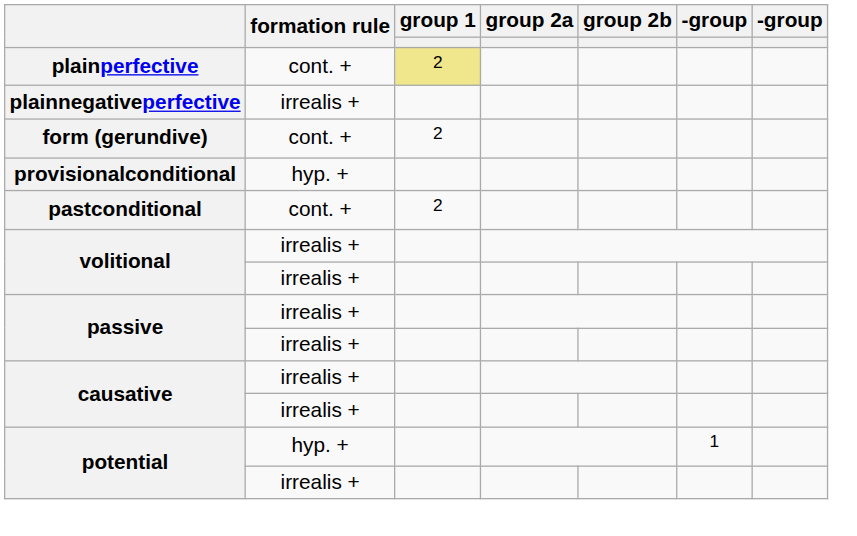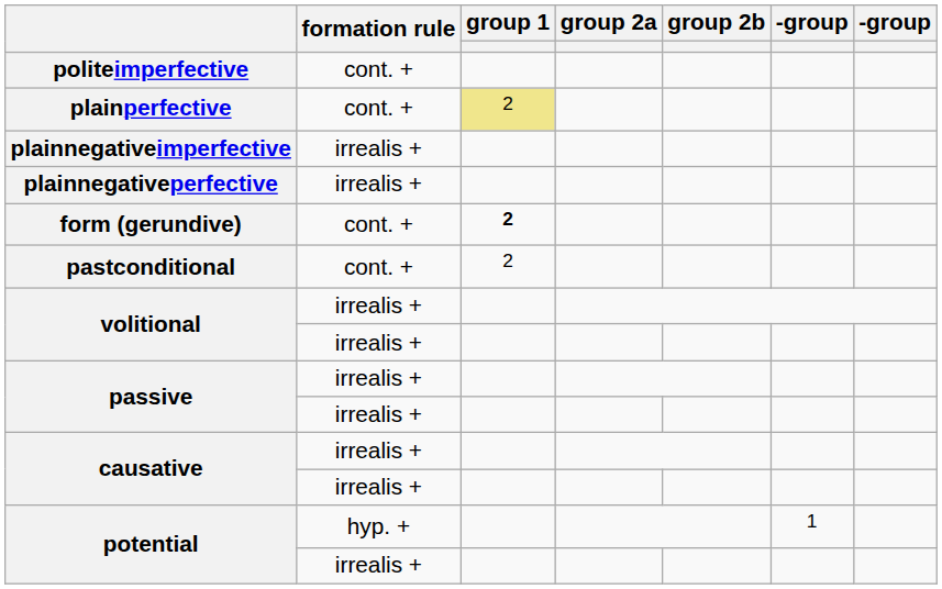 <table class="wikitable" style="text-align:center">
 <tr>
 <th rowspan="2"> </th>
 <th rowspan="2">formation rule</th>
 <th>group 1</th>
 <th>group 2a</th>
 <th>group 2b</th>
 <th>-group</th>
 <th>-group</th>
 </tr>
 <tr>
 <th></th>
 <th></th>
 <th></th>
 <th></th>
 <th></th>
 </tr>
 <tr>
+<th>polite<a href='#'>imperfective</a></th>
+<td>cont. + </td>
+<td></td>
+<td></td>
+<td></td>
+<td></td>
+<td></td>
+</tr>
+<tr>
 <th>plain<a href='#'>perfective</a></th>
 <td>cont. + </td>
 <td style="background: khaki;"><sup>2</sup></td>
+<td></td>
+<td></td>
+<td></td>
+<td></td>
+</tr>
+<tr>
+<th>plainnegative<a href='#'>imperfective</a></th>
+<td>irrealis + </td>
+<td></td>
 <td></td>
 <td></td>
 <td></td>
 <td></td>
 </tr>
 <tr>
 <th>plainnegative<a href='#'>perfective</a></th>
 <td>irrealis + </td>
 <td></td>
 <td></td>
 <td></td>
 <td></td>
 <td></td>
 </tr>
 <tr>
 <th> form (gerundive)</th>
 <td>cont. + </td>
-<td><sup>2</sup></td>
-<td></td>
-<td></td>
-<td></td>
-<td></td>
-</tr>
-<tr>
-<th>provisionalconditional</th>
-<td>hyp. + </td>
-<td></td>
+<td><strong><sup>2</sup></strong></td>
 <td></td>
 <td></td>
 <td></td>
 <td></td>
 </tr>
 <tr>
 <th>pastconditional</th>
 <td>cont. + </td>
 <td><sup>2</sup></td>
 <td></td>
 <td></td>
 <td></td>
 <td></td>
 </tr>
 <tr>
 <th rowspan="2">volitional</th>
 <td>irrealis + </td>
 <td></td>
 <td colspan="4"></td>
 </tr>
 <tr>
 <td>irrealis + </td>
 <td></td>
 <td></td>
 <td></td>
 <td></td>
 <td></td>
 </tr>
 <tr>
 <th rowspan="2">passive</th>
 <td>irrealis + </td>
 <td></td>
 <td colspan="2"></td>
 <td></td>
 <td></td>
 </tr>
 <tr>
 <td>irrealis + </td>
 <td></td>
 <td></td>
 <td></td>
 <td></td>
 <td></td>
 </tr>
 <tr>
 <th rowspan="2">causative</th>
 <td>irrealis + </td>
 <td></td>
 <td colspan="2"></td>
 <td></td>
 <td></td>
 </tr>
 <tr>
 <td>irrealis + </td>
 <td></td>
 <td></td>
 <td></td>
 <td></td>
 <td></td>
 </tr>
 <tr>
 <th rowspan="2">potential</th>
 <td>hyp. + </td>
 <td></td>
 <td colspan="2"></td>
 <td><sup>1</sup></td>
 <td></td>
 </tr>
 <tr>
 <td>irrealis + </td>
 <td></td>
 <td></td>
 <td></td>
 <td></td>
 <td></td>
 </tr>
 </table>
